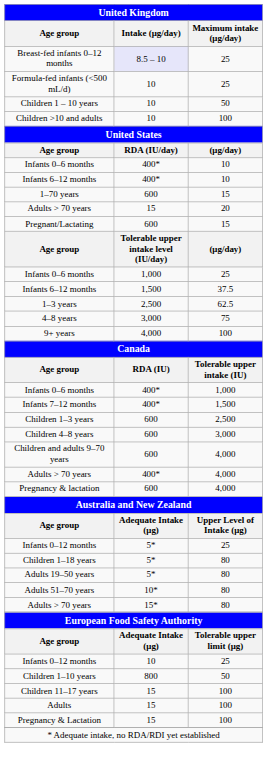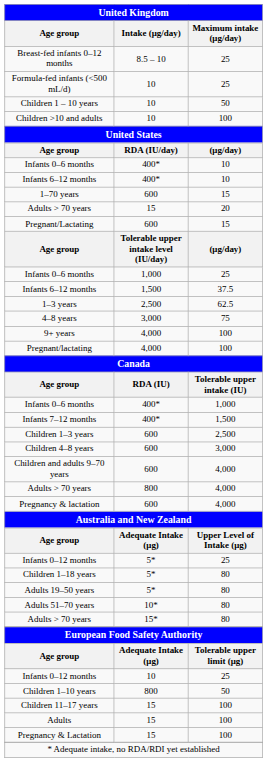 <table class="wikitable" style="float: right; font-size: 80%; text-align: center; margin-left: 1em">
 <tr>
 <td colspan="3" style="background: blue; color: white; font-size: 110%; text-align: center;"><strong>United Kingdom</strong></td>
 </tr>
 <tr>
 <th scope="col" width="150px">Age group</th>
 <th scope="col" width="100px">Intake (μg/day)</th>
 <th scope="col" width="100px">Maximum intake (μg/day)</th>
 </tr>
 <tr>
 <td>Breast-fed infants 0–12 months</td>
-<td style="background: lavender;">8.5 – 10</td>
+<td>8.5 – 10</td>
 <td>25</td>
 </tr>
 <tr>
 <td>Formula-fed infants (<500 mL/d)</td>
 <td>10</td>
 <td>25</td>
 </tr>
 <tr>
 <td>Children 1 – 10 years</td>
 <td>10</td>
 <td>50</td>
 </tr>
 <tr>
 <td>Children >10 and adults</td>
 <td>10</td>
 <td>100</td>
 </tr>
 <tr>
 <td colspan="3" style="background: blue; color: white; font-size: 110%; text-align: center;"><strong>United States</strong></td>
 </tr>
 <tr>
 <th scope="col">Age group</th>
 <th scope="col">RDA (IU/day)</th>
 <th scope="col">(μg/day)</th>
 </tr>
 <tr>
 <td>Infants 0–6 months</td>
 <td>400*</td>
 <td>10</td>
 </tr>
 <tr>
 <td>Infants 6–12 months</td>
 <td>400*</td>
 <td>10</td>
 </tr>
 <tr>
 <td>1–70 years</td>
 <td>600</td>
 <td>15</td>
 </tr>
 <tr>
 <td>Adults > 70 years</td>
 <td>15</td>
 <td>20</td>
 </tr>
 <tr>
 <td>Pregnant/Lactating</td>
 <td>600</td>
 <td>15</td>
 </tr>
 <tr>
 <th scope="col">Age group</th>
 <th scope="col">Tolerable upper intake level (IU/day)</th>
 <th scope="col">(μg/day)</th>
 </tr>
 <tr>
 <td>Infants 0–6 months</td>
 <td>1,000</td>
 <td>25</td>
 </tr>
 <tr>
 <td>Infants 6–12 months</td>
 <td>1,500</td>
 <td>37.5</td>
 </tr>
 <tr>
 <td>1–3 years</td>
 <td>2,500</td>
 <td>62.5</td>
 </tr>
 <tr>
 <td>4–8 years</td>
 <td>3,000</td>
 <td>75</td>
 </tr>
 <tr>
 <td>9+ years</td>
 <td>4,000</td>
 <td>100</td>
 </tr>
 <tr>
+<td>Pregnant/lactating</td>
+<td>4,000</td>
+<td>100</td>
+</tr>
+<tr>
 <td colspan="3" style="background: blue; color: white; font-size: 110%; text-align: center;"><strong>Canada</strong></td>
 </tr>
 <tr>
 <th scope="col">Age group</th>
 <th scope="col">RDA (IU)</th>
 <th scope="col">Tolerable upper intake (IU)</th>
 </tr>
 <tr>
 <td>Infants 0–6 months</td>
 <td>400*</td>
 <td>1,000</td>
 </tr>
 <tr>
 <td>Infants 7–12 months</td>
 <td>400*</td>
 <td>1,500</td>
 </tr>
 <tr>
 <td>Children 1–3 years</td>
 <td>600</td>
 <td>2,500</td>
 </tr>
 <tr>
 <td>Children 4–8 years</td>
 <td>600</td>
 <td>3,000</td>
 </tr>
 <tr>
 <td>Children and adults 9–70 years</td>
 <td>600</td>
 <td>4,000</td>
 </tr>
 <tr>
 <td>Adults > 70 years</td>
-<td>400*</td>
+<td>800</td>
 <td>4,000</td>
 </tr>
 <tr>
 <td>Pregnancy & lactation</td>
 <td>600</td>
 <td>4,000</td>
 </tr>
 <tr>
 <td colspan="3" style="background: blue; color: white; font-size: 110%; text-align: center;"><strong>Australia and New Zealand</strong></td>
 </tr>
 <tr>
 <th scope="col">Age group</th>
 <th scope="col">Adequate Intake (μg)</th>
 <th scope="col">Upper Level of Intake (μg)</th>
 </tr>
 <tr>
 <td>Infants 0–12 months</td>
 <td>5*</td>
 <td>25</td>
 </tr>
 <tr>
 <td>Children 1–18 years</td>
 <td>5*</td>
 <td>80</td>
 </tr>
 <tr>
 <td>Adults 19–50 years</td>
 <td>5*</td>
 <td>80</td>
 </tr>
 <tr>
 <td>Adults 51–70 years</td>
 <td>10*</td>
 <td>80</td>
 </tr>
 <tr>
 <td>Adults > 70 years</td>
 <td>15*</td>
 <td>80</td>
 </tr>
 <tr>
 </tr>
 <tr>
 <td colspan="3" style="background: blue; color: white; font-size: 110%; text-align: center;"><strong>European Food Safety Authority</strong></td>
 </tr>
 <tr>
 <th scope="col">Age group</th>
 <th scope="col">Adequate Intake (μg)</th>
 <th scope="col">Tolerable upper limit (μg)</th>
 </tr>
 <tr>
 <td>Infants 0–12 months</td>
 <td>10</td>
 <td>25</td>
 </tr>
 <tr>
 <td>Children 1–10 years</td>
 <td>800</td>
 <td>50</td>
 </tr>
 <tr>
 <td>Children 11–17 years</td>
 <td>15</td>
 <td>100</td>
 </tr>
 <tr>
 <td>Adults</td>
 <td>15</td>
 <td>100</td>
 </tr>
 <tr>
 <td>Pregnancy & Lactation</td>
 <td>15</td>
 <td>100</td>
 </tr>
 <tr>
 </tr>
 <tr>
 <td colspan="3" style="text-align: center;">* Adequate intake, no RDA/RDI yet established</td>
 </tr>
 </table>
